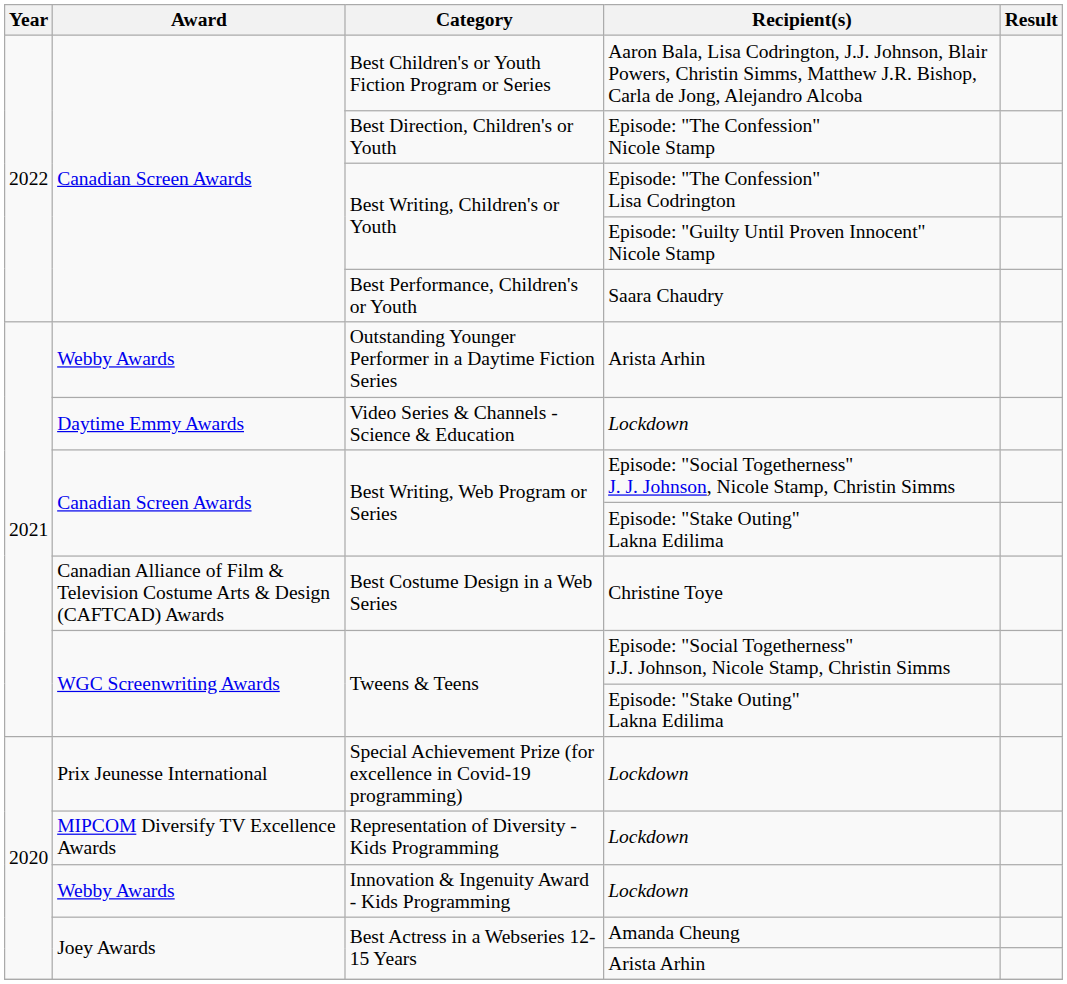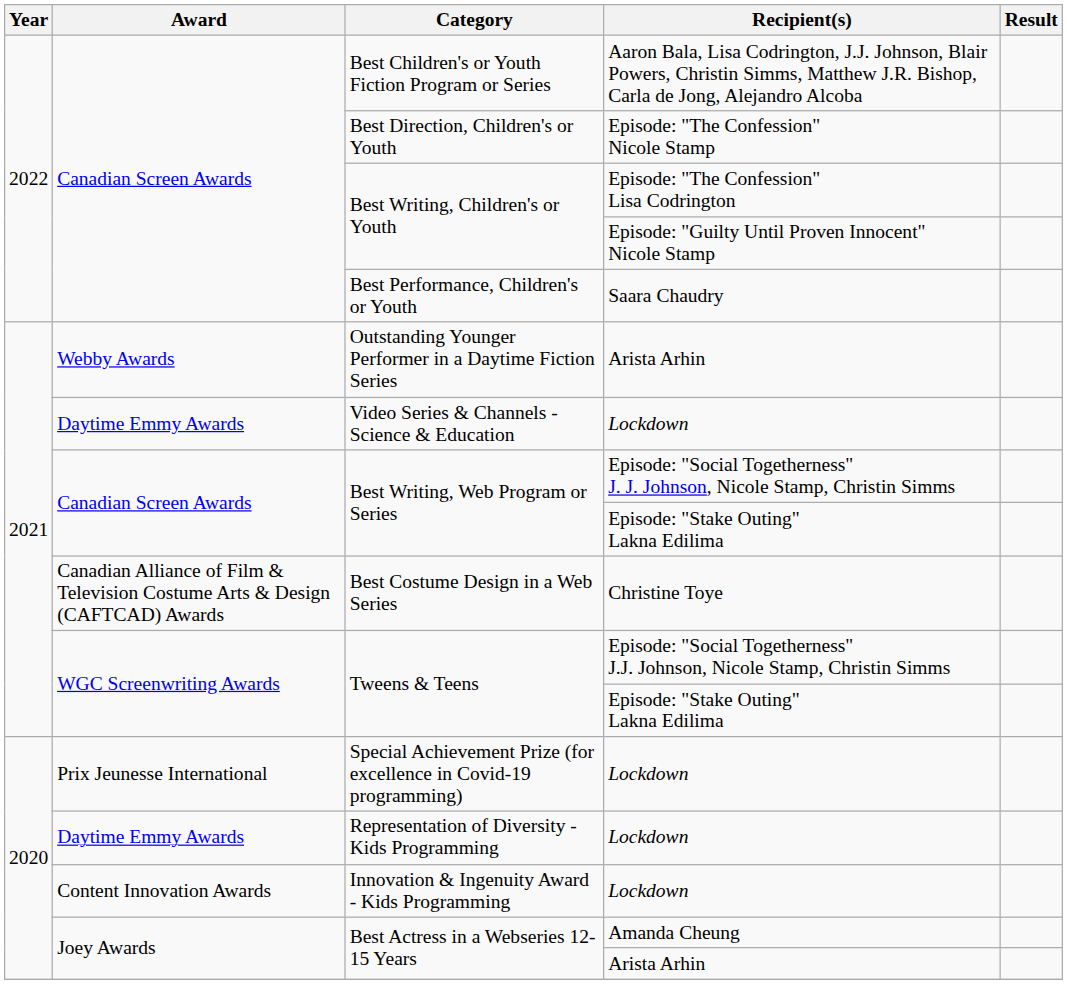 <table class="wikitable sortable">
 <tr>
 <th>Year</th>
 <th>Award</th>
 <th>Category</th>
 <th>Recipient(s)</th>
 <th>Result</th>
 </tr>
 <tr>
 <td rowspan="5">2022</td>
 <td rowspan="5"><a href='#'>Canadian Screen Awards</a></td>
 <td>Best Children's or Youth Fiction Program or Series</td>
 <td>Aaron Bala, Lisa Codrington, J.J. Johnson, Blair Powers, Christin Simms, Matthew J.R. Bishop, Carla de Jong, Alejandro Alcoba</td>
 <td></td>
 </tr>
 <tr>
 <td>Best Direction, Children's or Youth</td>
 <td>Episode: "The Confession"<br>Nicole Stamp</td>
 <td></td>
 </tr>
 <tr>
 <td rowspan="2">Best Writing, Children's or Youth</td>
 <td>Episode: "The Confession"<br>Lisa Codrington</td>
 <td></td>
 </tr>
 <tr>
 <td>Episode: "Guilty Until Proven Innocent"<br>Nicole Stamp</td>
 <td></td>
 </tr>
 <tr>
 <td>Best Performance, Children's or Youth</td>
 <td>Saara Chaudry</td>
 <td></td>
 </tr>
 <tr>
 <td rowspan="7">2021</td>
 <td><a href='#'>Webby Awards</a></td>
 <td>Outstanding Younger Performer in a Daytime Fiction Series</td>
 <td>Arista Arhin</td>
 <td></td>
 </tr>
 <tr>
 <td><a href='#'>Daytime Emmy Awards</a></td>
 <td>Video Series & Channels - Science & Education</td>
 <td><em>Lockdown</em></td>
 <td></td>
 </tr>
 <tr>
 <td rowspan="2"><a href='#'>Canadian Screen Awards</a></td>
 <td rowspan="2">Best Writing, Web Program or Series</td>
 <td>Episode: "Social Togetherness"<br><a href='#'>J. J. Johnson</a>, Nicole Stamp, Christin Simms</td>
 <td></td>
 </tr>
 <tr>
 <td>Episode: "Stake Outing"<br>Lakna Edilima</td>
 <td></td>
 </tr>
 <tr>
 <td>Canadian Alliance of Film & Television Costume Arts & Design (CAFTCAD) Awards</td>
 <td>Best Costume Design in a Web Series</td>
 <td>Christine Toye</td>
 <td></td>
 </tr>
 <tr>
 <td rowspan="2"><a href='#'>WGC Screenwriting Awards</a></td>
 <td rowspan="2">Tweens & Teens</td>
 <td>Episode: "Social Togetherness"<br>J.J. Johnson, Nicole Stamp, Christin Simms</td>
 <td></td>
 </tr>
 <tr>
 <td>Episode: "Stake Outing"<br>Lakna Edilima</td>
 <td></td>
 </tr>
 <tr>
 <td rowspan=5>2020</td>
 <td>Prix Jeunesse International</td>
 <td>Special Achievement Prize (for excellence in Covid-19 programming)</td>
 <td><em>Lockdown</em></td>
 <td></td>
 </tr>
 <tr>
-<td><a href='#'>MIPCOM</a> Diversify TV Excellence Awards</td>
+<td><a href='#'>Daytime Emmy Awards</a></td>
 <td>Representation of Diversity - Kids Programming</td>
 <td><em>Lockdown</em></td>
 <td></td>
 </tr>
 <tr>
-<td><a href='#'>Webby Awards</a></td>
+<td>Content Innovation Awards</td>
 <td>Innovation & Ingenuity Award - Kids Programming</td>
 <td><em>Lockdown</em></td>
 <td></td>
 </tr>
 <tr>
 <td rowspan=2>Joey Awards</td>
 <td rowspan=2>Best Actress in a Webseries 12-15 Years</td>
 <td>Amanda Cheung</td>
 <td></td>
 </tr>
 <tr>
 <td>Arista Arhin</td>
 <td></td>
 </tr>
 <tr>
 </tr>
 </table>
